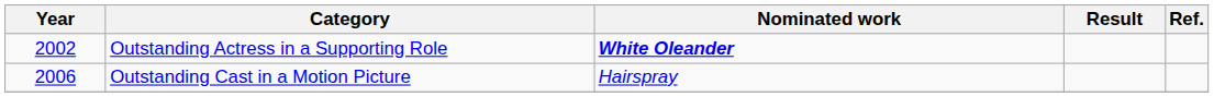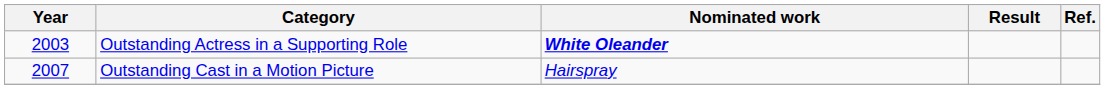 <table class=wikitable>
 <tr>
 <th scope="col" style="width:5em;">Year</th>
 <th scope="col" style="width:26em;">Category</th>
 <th scope="col" style="width:25em;">Nominated work</th>
 <th scope="col" style="width:5em;">Result</th>
 <th>Ref.</th>
 </tr>
 <tr>
-<td style="text-align:center;"><a href='#'>2002</a></td>
+<td style="text-align:center;"><a href='#'>2003</a></td>
 <td><a href='#'>Outstanding Actress in a Supporting Role</a></td>
 <td><strong><em><a href='#'>White Oleander</a></em></strong></td>
 <td></td>
 <td style="text-align:center;"></td>
 </tr>
 <tr>
-<td style="text-align:center;"><a href='#'>2006</a></td>
+<td style="text-align:center;"><a href='#'>2007</a></td>
 <td><a href='#'>Outstanding Cast in a Motion Picture</a></td>
 <td><em><a href='#'>Hairspray</a></em></td>
 <td></td>
 <td style="text-align:center;"></td>
 </tr>
 <tr>
 </tr>
 </table>
